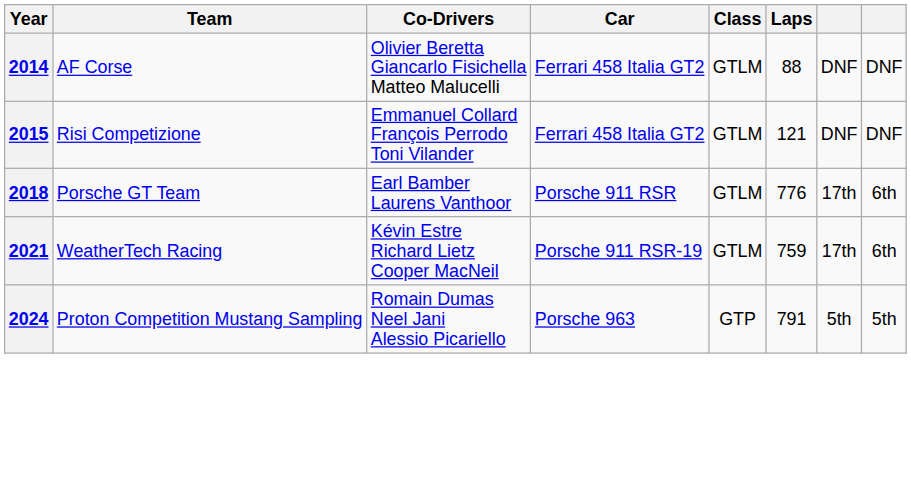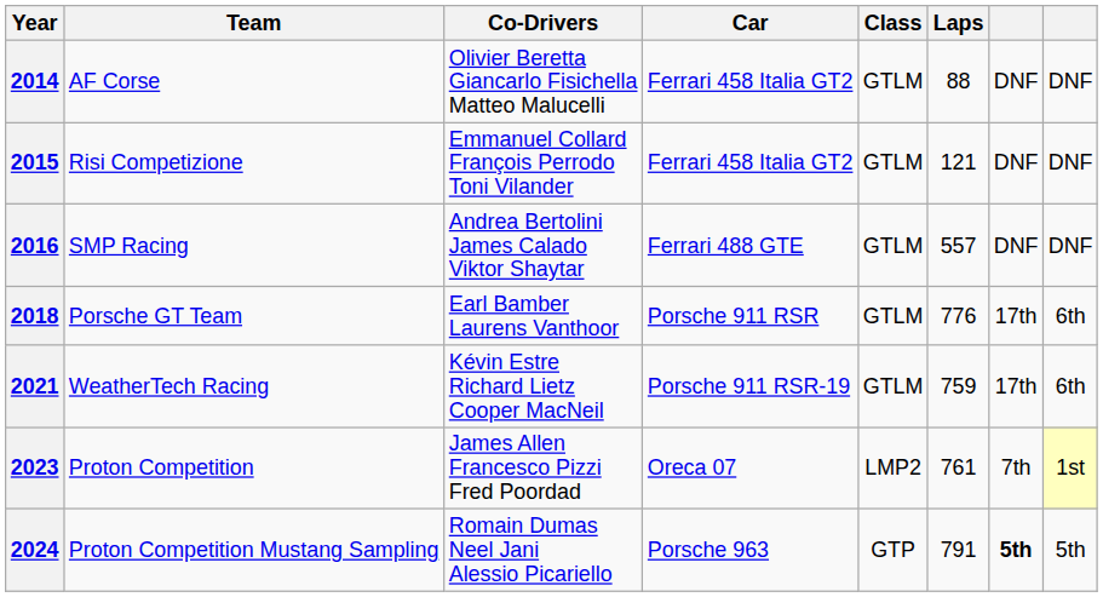 <table class="wikitable" style="text-align:center; font-size:90%">
 <tr>
 <th>Year</th>
 <th>Team</th>
 <th>Co-Drivers</th>
 <th>Car</th>
 <th>Class</th>
 <th>Laps</th>
 <th></th>
 <th></th>
 </tr>
 <tr>
 <th><a href='#'>2014</a></th>
 <td align="left"> <a href='#'>AF Corse</a></td>
 <td align="left" nowrap> <a href='#'>Olivier Beretta</a><br> <a href='#'>Giancarlo Fisichella</a><br> Matteo Malucelli</td>
 <td align="left" nowrap><a href='#'>Ferrari 458 Italia GT2</a></td>
 <td>GTLM</td>
 <td>88</td>
 <td>DNF</td>
 <td>DNF</td>
 </tr>
 <tr>
 <th><a href='#'>2015</a></th>
 <td align="left"> <a href='#'>Risi Competizione</a></td>
 <td align="left"> <a href='#'>Emmanuel Collard</a><br> <a href='#'>François Perrodo</a><br> <a href='#'>Toni Vilander</a></td>
 <td align="left"><a href='#'>Ferrari 458 Italia GT2</a></td>
 <td>GTLM</td>
 <td>121</td>
 <td>DNF</td>
 <td>DNF</td>
 </tr>
 <tr>
+<th><a href='#'>2016</a></th>
+<td align="left"> <a href='#'>SMP Racing</a></td>
+<td align="left"> <a href='#'>Andrea Bertolini</a><br> <a href='#'>James Calado</a><br> <a href='#'>Viktor Shaytar</a></td>
+<td align="left"><a href='#'>Ferrari 488 GTE</a></td>
+<td>GTLM</td>
+<td>557</td>
+<td>DNF</td>
+<td>DNF</td>
+</tr>
+<tr>
 <th><a href='#'>2018</a></th>
 <td align="left"> <a href='#'>Porsche GT Team</a></td>
 <td align="left"> <a href='#'>Earl Bamber</a><br> <a href='#'>Laurens Vanthoor</a></td>
 <td align="left"><a href='#'>Porsche 911 RSR</a></td>
 <td>GTLM</td>
 <td>776</td>
 <td>17th</td>
 <td>6th</td>
 </tr>
 <tr>
 <th><a href='#'>2021</a></th>
 <td align="left"> <a href='#'>WeatherTech Racing</a></td>
 <td align="left"> <a href='#'>Kévin Estre</a><br> <a href='#'>Richard Lietz</a><br> <a href='#'>Cooper MacNeil</a></td>
 <td align="left"><a href='#'>Porsche 911 RSR-19</a></td>
 <td>GTLM</td>
 <td>759</td>
 <td>17th</td>
 <td>6th</td>
 </tr>
 <tr>
+<th><a href='#'>2023</a></th>
+<td align="left"> <a href='#'>Proton Competition</a></td>
+<td align="left"> <a href='#'>James Allen</a><br> <a href='#'>Francesco Pizzi</a><br> Fred Poordad</td>
+<td align="left"><a href='#'>Oreca 07</a></td>
+<td>LMP2</td>
+<td>761</td>
+<td>7th</td>
+<td style="background:#FFFFBF;">1st</td>
+</tr>
+<tr>
 <th><a href='#'>2024</a></th>
 <td align="left" nowrap> <a href='#'>Proton Competition Mustang Sampling</a></td>
 <td align="left" nowrap> <a href='#'>Romain Dumas</a><br> <a href='#'>Neel Jani</a><br> <a href='#'>Alessio Picariello</a></td>
 <td align="left" nowrap><a href='#'>Porsche 963</a></td>
 <td>GTP</td>
 <td>791</td>
-<td>5th</td>
+<td><strong>5th</strong></td>
 <td>5th</td>
 </tr>
 </table>
